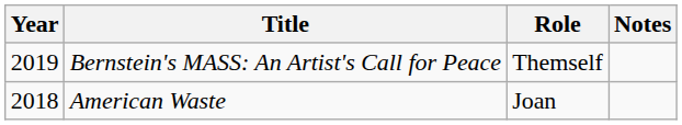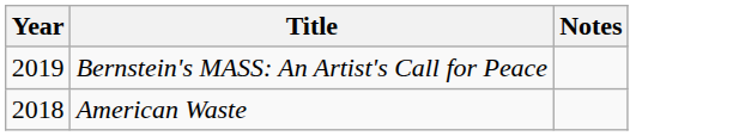 <table class="wikitable sortable">
 <tr>
 <th>Year</th>
 <th>Title</th>
-<th>Role</th>
 <th class="unsortable">Notes</th>
 </tr>
 <tr>
 <td>2019</td>
 <td><em>Bernstein's MASS: An Artist's Call for Peace</em></td>
-<td>Themself</td>
 <td></td>
 </tr>
 <tr>
 <td>2018</td>
 <td><em>American Waste</em></td>
-<td>Joan</td>
 <td></td>
 </tr>
 </table>
